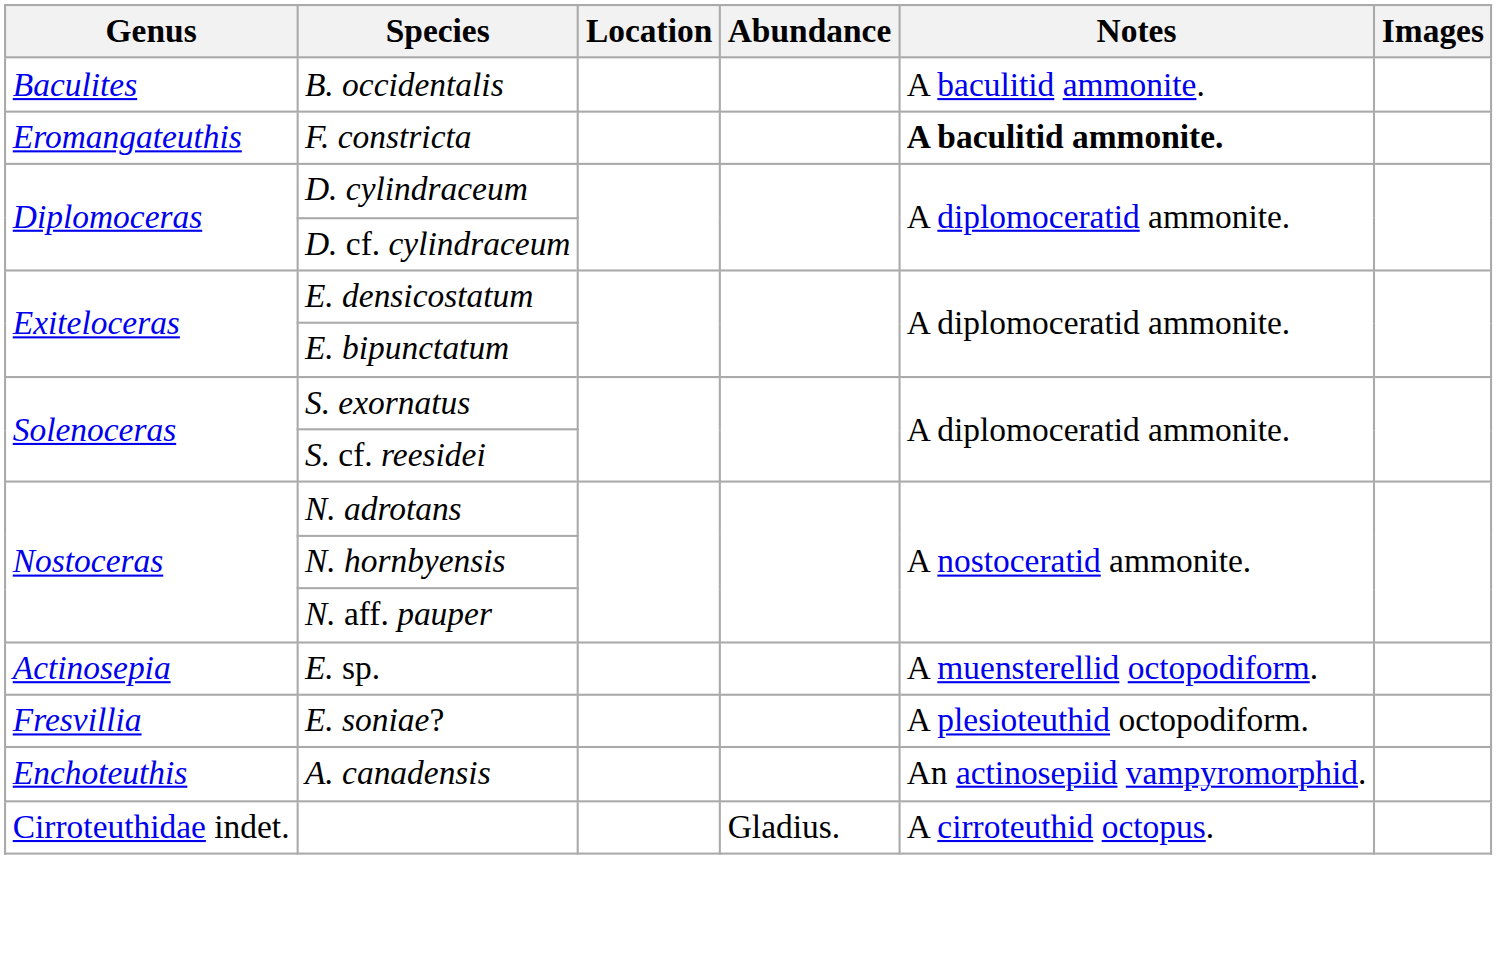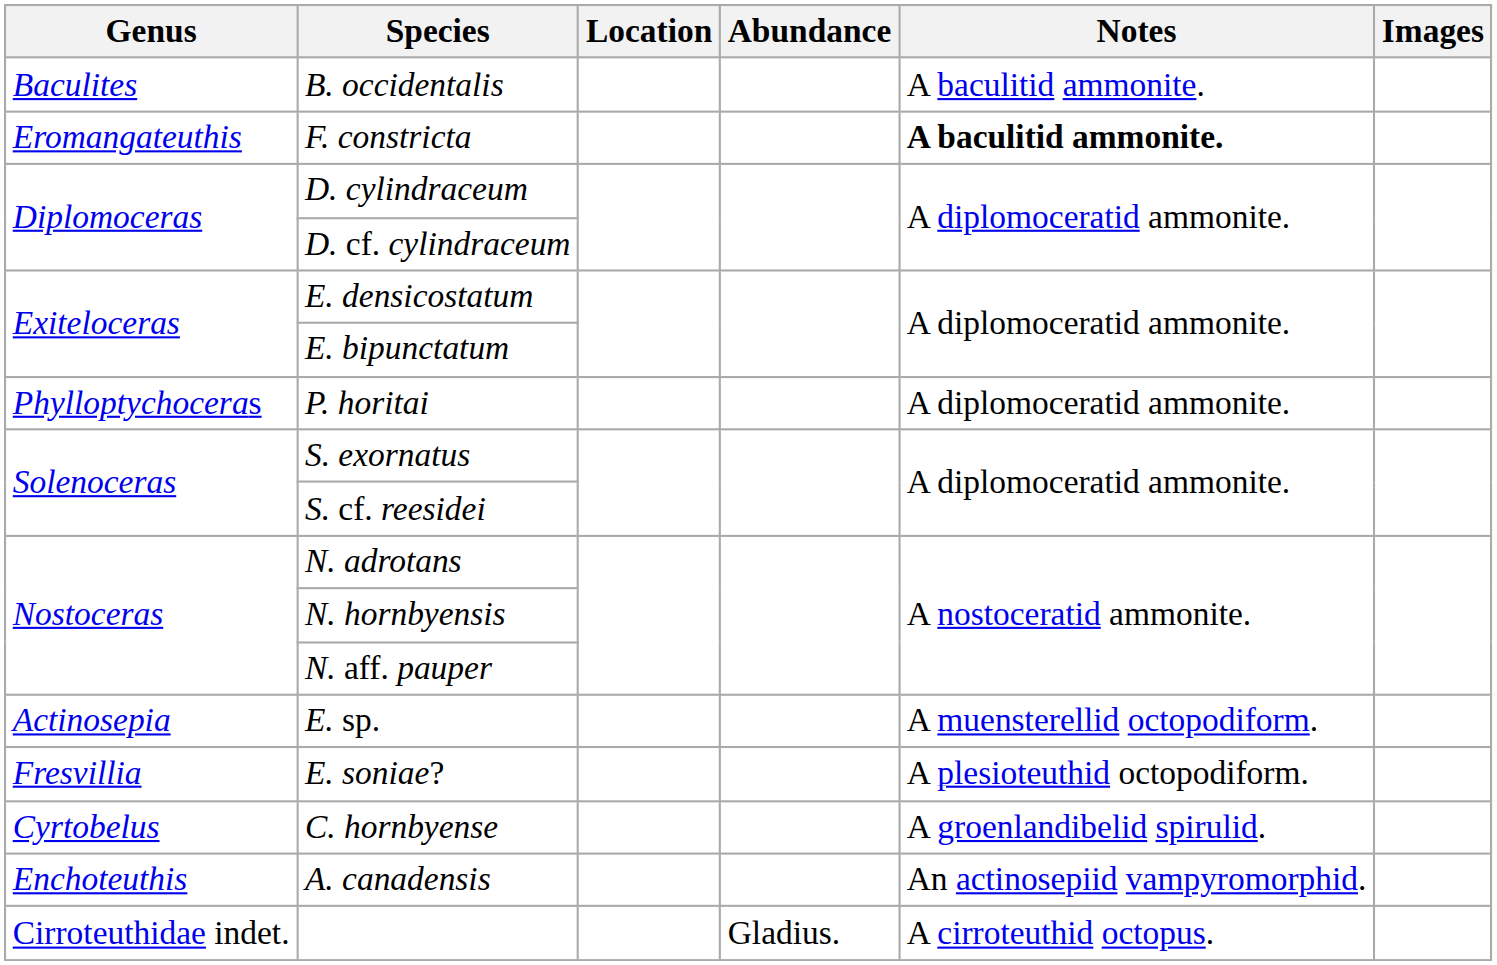 <table class="wikitable" style="background:white">
 <tr>
 <th>Genus</th>
 <th>Species</th>
 <th>Location</th>
 <th>Abundance</th>
 <th>Notes</th>
 <th>Images</th>
 </tr>
 <tr>
 <td><em><a href='#'>Baculites</a></em></td>
 <td><em>B. occidentalis</em></td>
 <td></td>
 <td></td>
 <td>A <a href='#'>baculitid</a> <a href='#'>ammonite</a>.</td>
 <td></td>
 </tr>
 <tr>
 <td><em><a href='#'>Eromangateuthis</a></em></td>
 <td><em>F. constricta</em></td>
 <td></td>
 <td></td>
 <td><strong>A baculitid ammonite.</strong></td>
 <td></td>
 </tr>
 <tr>
 <td rowspan="2"><em><a href='#'>Diplomoceras</a></em></td>
 <td><em>D. cylindraceum</em></td>
 <td rowspan="2"></td>
 <td rowspan="2"></td>
 <td rowspan="2">A <a href='#'>diplomoceratid</a> ammonite.</td>
 <td rowspan="2"></td>
 </tr>
 <tr>
 <td><em>D.</em> cf. <em>cylindraceum</em></td>
 </tr>
 <tr>
 <td rowspan="2"><em><a href='#'>Exiteloceras</a></em></td>
 <td><em>E. densicostatum</em></td>
 <td rowspan="2"></td>
 <td rowspan="2"></td>
 <td rowspan="2">A diplomoceratid ammonite.</td>
 <td rowspan="2"></td>
 </tr>
 <tr>
 <td><em>E. bipunctatum</em></td>
 </tr>
 <tr>
+<td><a href='#'><em>Phylloptychocera</em>s</a></td>
+<td><em>P. horitai</em></td>
+<td></td>
+<td></td>
+<td>A diplomoceratid ammonite.</td>
+<td></td>
+</tr>
+<tr>
 <td rowspan="2"><em><a href='#'>Solenoceras</a></em></td>
 <td><em>S. exornatus</em></td>
 <td rowspan="2"></td>
 <td rowspan="2"></td>
 <td rowspan="2">A diplomoceratid ammonite.</td>
 <td rowspan="2"></td>
 </tr>
 <tr>
 <td><em>S.</em> cf. <em>reesidei</em></td>
 </tr>
 <tr>
 <td rowspan="3"><em><a href='#'>Nostoceras</a></em></td>
 <td><em>N. adrotans</em></td>
 <td rowspan="3"></td>
 <td rowspan="3"></td>
 <td rowspan="3">A <a href='#'>nostoceratid</a> ammonite.</td>
 <td rowspan="3"></td>
 </tr>
 <tr>
 <td><em>N. hornbyensis</em></td>
 </tr>
 <tr>
 <td><em>N.</em> aff. <em>pauper</em></td>
 </tr>
 <tr>
 <td><em><a href='#'>Actinosepia</a></em></td>
 <td><em>E.</em> sp.</td>
 <td></td>
 <td></td>
 <td>A <a href='#'>muensterellid</a> <a href='#'>octopodiform</a>.</td>
 <td></td>
 </tr>
 <tr>
 <td><em><a href='#'>Fresvillia</a></em></td>
 <td><em>E. soniae</em>?</td>
 <td></td>
 <td></td>
 <td>A <a href='#'>plesioteuthid</a> octopodiform.</td>
 <td></td>
 </tr>
 <tr>
+<td><em><a href='#'>Cyrtobelus</a></em></td>
+<td><em>C. hornbyense</em></td>
+<td></td>
+<td></td>
+<td>A <a href='#'>groenlandibelid</a> <a href='#'>spirulid</a>.<em></em></td>
+<td></td>
+</tr>
+<tr>
 <td><em><a href='#'>Enchoteuthis</a></em></td>
 <td><em>A. canadensis</em></td>
 <td></td>
 <td></td>
 <td>An <a href='#'>actinosepiid</a> <a href='#'>vampyromorphid</a>.</td>
 <td></td>
 </tr>
 <tr>
 <td><a href='#'>Cirroteuthidae</a> indet.</td>
 <td></td>
 <td></td>
 <td>Gladius.</td>
 <td>A <a href='#'>cirroteuthid</a> <a href='#'>octopus</a>.</td>
 <td></td>
 </tr>
 </table>
